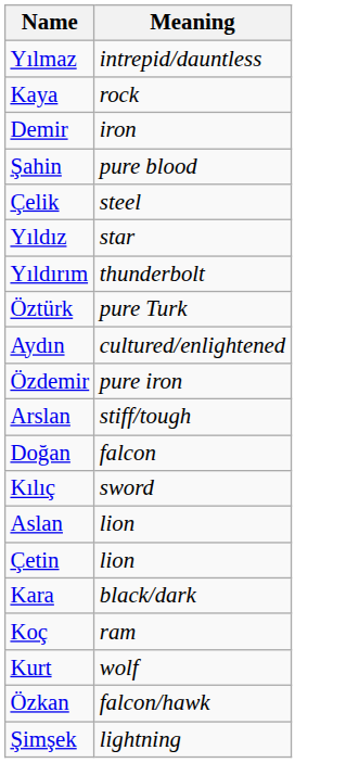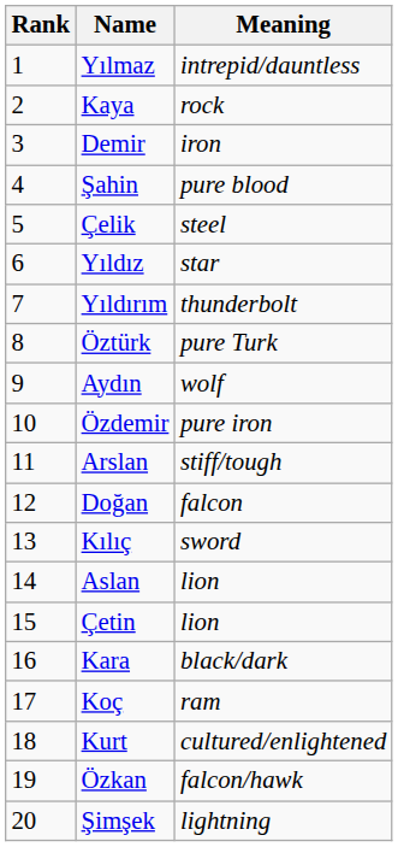 <table class="wikitable">
 <tr>
+<th>Rank</th>
 <th>Name</th>
 <th>Meaning</th>
 </tr>
 <tr>
+<td>1</td>
 <td><a href='#'>Yılmaz</a></td>
 <td><em>intrepid/dauntless</em></td>
 </tr>
 <tr>
+<td>2</td>
 <td><a href='#'>Kaya</a></td>
 <td><em>rock</em></td>
 </tr>
 <tr>
+<td>3</td>
 <td><a href='#'>Demir</a></td>
 <td><em>iron</em></td>
 </tr>
 <tr>
+<td>4</td>
 <td><a href='#'>Şahin</a></td>
 <td><em>pure blood</em></td>
 </tr>
 <tr>
+<td>5</td>
 <td><a href='#'>Çelik</a></td>
 <td><em>steel</em></td>
 </tr>
 <tr>
+<td>6</td>
 <td><a href='#'>Yıldız</a></td>
 <td><em>star</em></td>
 </tr>
 <tr>
+<td>7</td>
 <td><a href='#'>Yıldırım</a></td>
 <td><em>thunderbolt</em></td>
 </tr>
 <tr>
+<td>8</td>
 <td><a href='#'>Öztürk</a></td>
 <td><em>pure Turk</em></td>
 </tr>
 <tr>
+<td>9</td>
 <td><a href='#'>Aydın</a></td>
-<td><em>cultured/enlightened</em></td>
+<td><em>wolf</em></td>
 </tr>
 <tr>
+<td>10</td>
 <td><a href='#'>Özdemir</a></td>
 <td><em>pure iron</em></td>
 </tr>
 <tr>
+<td>11</td>
 <td><a href='#'>Arslan</a></td>
 <td><em>stiff/tough</em></td>
 </tr>
 <tr>
+<td>12</td>
 <td><a href='#'>Doğan</a></td>
 <td><em>falcon</em></td>
 </tr>
 <tr>
+<td>13</td>
 <td><a href='#'>Kılıç</a></td>
 <td><em>sword</em></td>
 </tr>
 <tr>
+<td>14</td>
 <td><a href='#'>Aslan</a></td>
 <td><em>lion</em></td>
 </tr>
 <tr>
+<td>15</td>
 <td><a href='#'>Çetin</a></td>
 <td><em>lion</em></td>
 </tr>
 <tr>
+<td>16</td>
 <td><a href='#'>Kara</a></td>
 <td><em>black/dark</em></td>
 </tr>
 <tr>
+<td>17</td>
 <td><a href='#'>Koç</a></td>
 <td><em>ram</em></td>
 </tr>
 <tr>
+<td>18</td>
 <td><a href='#'>Kurt</a></td>
-<td><em>wolf</em></td>
+<td><em>cultured/enlightened</em></td>
 </tr>
 <tr>
+<td>19</td>
 <td><a href='#'>Özkan</a></td>
 <td><em>falcon/hawk</em></td>
 </tr>
 <tr>
+<td>20</td>
 <td><a href='#'>Şimşek</a></td>
 <td><em>lightning</em></td>
 </tr>
 </table>
